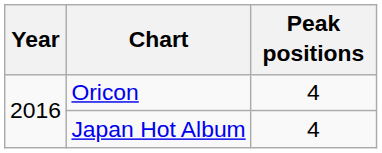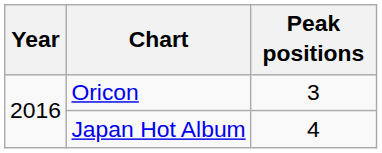 <table class="wikitable">
 <tr>
 <th>Year</th>
 <th>Chart</th>
 <th style="width:5em;line-height:1.3">Peak positions</th>
 </tr>
 <tr>
 <td rowspan="2">2016</td>
 <td><a href='#'>Oricon</a></td>
-<td align="center">4</td>
+<td align="center">3</td>
 </tr>
 <tr>
 <td><a href='#'>Japan Hot Album</a></td>
 <td align="center">4</td>
 </tr>
 </table>
